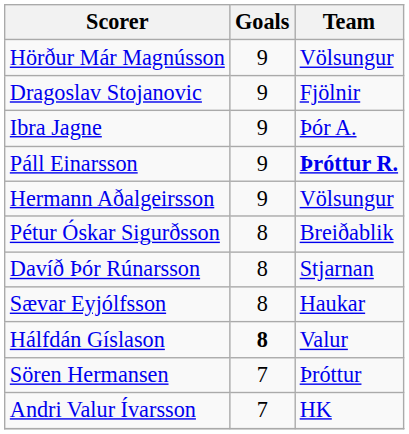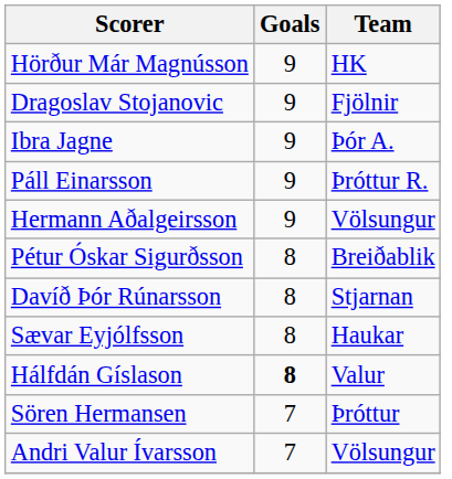 <table class="wikitable">
 <tr>
 <th>Scorer</th>
 <th>Goals</th>
 <th>Team</th>
 </tr>
 <tr>
 <td> <a href='#'>Hörður Már Magnússon</a></td>
 <td align=center>9</td>
-<td><a href='#'>Völsungur</a></td>
+<td><a href='#'>HK</a></td>
 </tr>
 <tr>
 <td> <a href='#'>Dragoslav Stojanovic</a></td>
 <td align=center>9</td>
 <td><a href='#'>Fjölnir</a></td>
 </tr>
 <tr>
 <td> <a href='#'>Ibra Jagne</a></td>
 <td align=center>9</td>
 <td><a href='#'>Þór A.</a></td>
 </tr>
 <tr>
 <td> <a href='#'>Páll Einarsson</a></td>
 <td align=center>9</td>
-<td><strong><a href='#'>Þróttur R.</a></strong></td>
+<td><a href='#'>Þróttur R.</a></td>
 </tr>
 <tr>
 <td> <a href='#'>Hermann Aðalgeirsson</a></td>
 <td align=center>9</td>
 <td><a href='#'>Völsungur</a></td>
 </tr>
 <tr>
 <td> <a href='#'>Pétur Óskar Sigurðsson</a></td>
 <td align=center>8</td>
 <td><a href='#'>Breiðablik</a></td>
 </tr>
 <tr>
 <td> <a href='#'>Davíð Þór Rúnarsson</a></td>
 <td align=center>8</td>
 <td><a href='#'>Stjarnan</a></td>
 </tr>
 <tr>
 <td> <a href='#'>Sævar Eyjólfsson</a></td>
 <td align=center>8</td>
 <td><a href='#'>Haukar</a></td>
 </tr>
 <tr>
 <td> <a href='#'>Hálfdán Gíslason</a></td>
 <td align=center><strong>8</strong></td>
 <td><a href='#'>Valur</a></td>
 </tr>
 <tr>
 <td> <a href='#'>Sören Hermansen</a></td>
 <td align=center>7</td>
 <td><a href='#'>Þróttur</a></td>
 </tr>
 <tr>
 <td> <a href='#'>Andri Valur Ívarsson</a></td>
 <td align=center>7</td>
-<td><a href='#'>HK</a></td>
+<td><a href='#'>Völsungur</a></td>
 </tr>
 <tr>
 </tr>
 </table>
